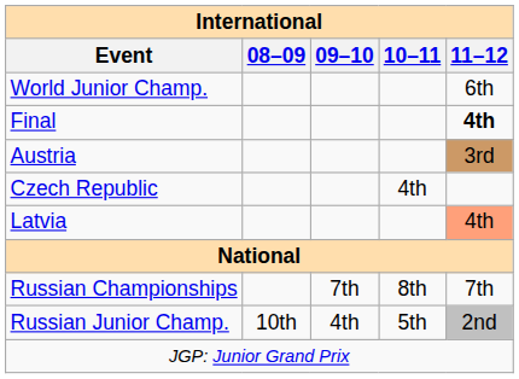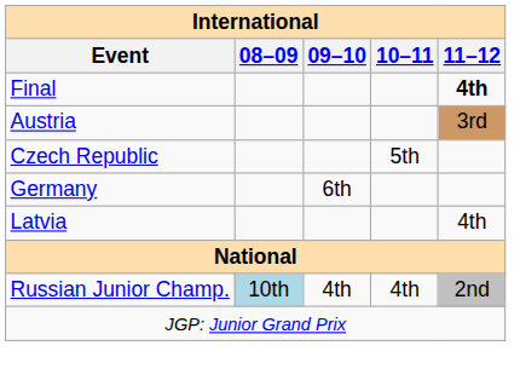 <table class="wikitable" style="text-align:center">
 <tr>
 <th style="background-color: #ffdead; " colspan=5 align=center>International</th>
 </tr>
 <tr>
 <th>Event</th>
 <th><a href='#'>08–09</a></th>
 <th><a href='#'>09–10</a></th>
 <th><a href='#'>10–11</a></th>
 <th><a href='#'>11–12</a></th>
-</tr>
-<tr>
-<td align=left><a href='#'>World Junior Champ.</a></td>
-<td></td>
-<td></td>
-<td></td>
-<td>6th</td>
 </tr>
 <tr>
 <td align=left> <a href='#'>Final</a></td>
 <td></td>
 <td></td>
 <td></td>
 <td><strong>4th</strong></td>
 </tr>
 <tr>
 <td align=left> <a href='#'>Austria</a></td>
 <td></td>
 <td></td>
 <td></td>
 <td bgcolor=cc9966>3rd</td>
 </tr>
 <tr>
 <td align=left> <a href='#'>Czech Republic</a></td>
 <td></td>
 <td></td>
-<td>4th</td>
+<td>5th</td>
+<td></td>
+</tr>
+<tr>
+<td align=left> <a href='#'>Germany</a></td>
+<td></td>
+<td>6th</td>
+<td></td>
 <td></td>
 </tr>
 <tr>
 <td align=left> <a href='#'>Latvia</a></td>
 <td></td>
 <td></td>
 <td></td>
-<td style="background: lightsalmon;">4th</td>
+<td>4th</td>
 </tr>
 <tr>
 <th style="background-color: #ffdead; " colspan=5 align=center>National</th>
 </tr>
 <tr>
-<td align=left><a href='#'>Russian Championships</a></td>
-<td></td>
-<td>7th</td>
-<td>8th</td>
-<td>7th</td>
-</tr>
-<tr>
 <td align=left><a href='#'>Russian Junior Champ.</a></td>
-<td>10th</td>
+<td style="background: lightblue;">10th</td>
 <td>4th</td>
-<td>5th</td>
+<td>4th</td>
 <td bgcolor=silver>2nd</td>
 </tr>
 <tr>
 <td colspan=5 align=center><small> <em>JGP: <a href='#'>Junior Grand Prix</a></em> </small></td>
 </tr>
 </table>
